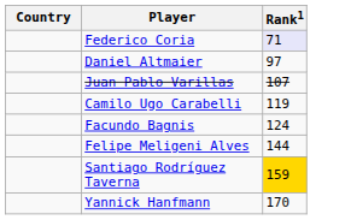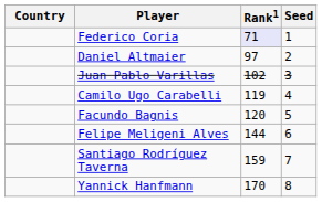 <table class="sortable wikitable">
 <tr>
 <th width="70">Country</th>
 <th width="175">Player</th>
 <th>Rank<sup>1</sup></th>
+<th>Seed</th>
 </tr>
 <tr>
 <td></td>
 <td><a href='#'>Federico Coria</a></td>
 <td style="background: lavender;">71</td>
+<td>1</td>
 </tr>
 <tr>
 <td></td>
 <td><a href='#'>Daniel Altmaier</a></td>
 <td>97</td>
+<td>2</td>
 </tr>
 <tr>
 <td><s></s></td>
 <td><s><a href='#'>Juan Pablo Varillas</a></s></td>
-<td><s>107</s></td>
+<td><s>102</s></td>
+<td><s>3</s></td>
 </tr>
 <tr>
 <td></td>
 <td><a href='#'>Camilo Ugo Carabelli</a></td>
 <td>119</td>
+<td>4</td>
 </tr>
 <tr>
 <td></td>
 <td><a href='#'>Facundo Bagnis</a></td>
-<td>124</td>
+<td>120</td>
+<td>5</td>
 </tr>
 <tr>
 <td></td>
 <td><a href='#'>Felipe Meligeni Alves</a></td>
 <td>144</td>
+<td>6</td>
 </tr>
 <tr>
 <td></td>
 <td><a href='#'>Santiago Rodríguez Taverna</a></td>
-<td style="background: gold;">159</td>
+<td>159</td>
+<td>7</td>
 </tr>
 <tr>
 <td></td>
 <td><a href='#'>Yannick Hanfmann</a></td>
 <td>170</td>
+<td>8</td>
 </tr>
 </table>
